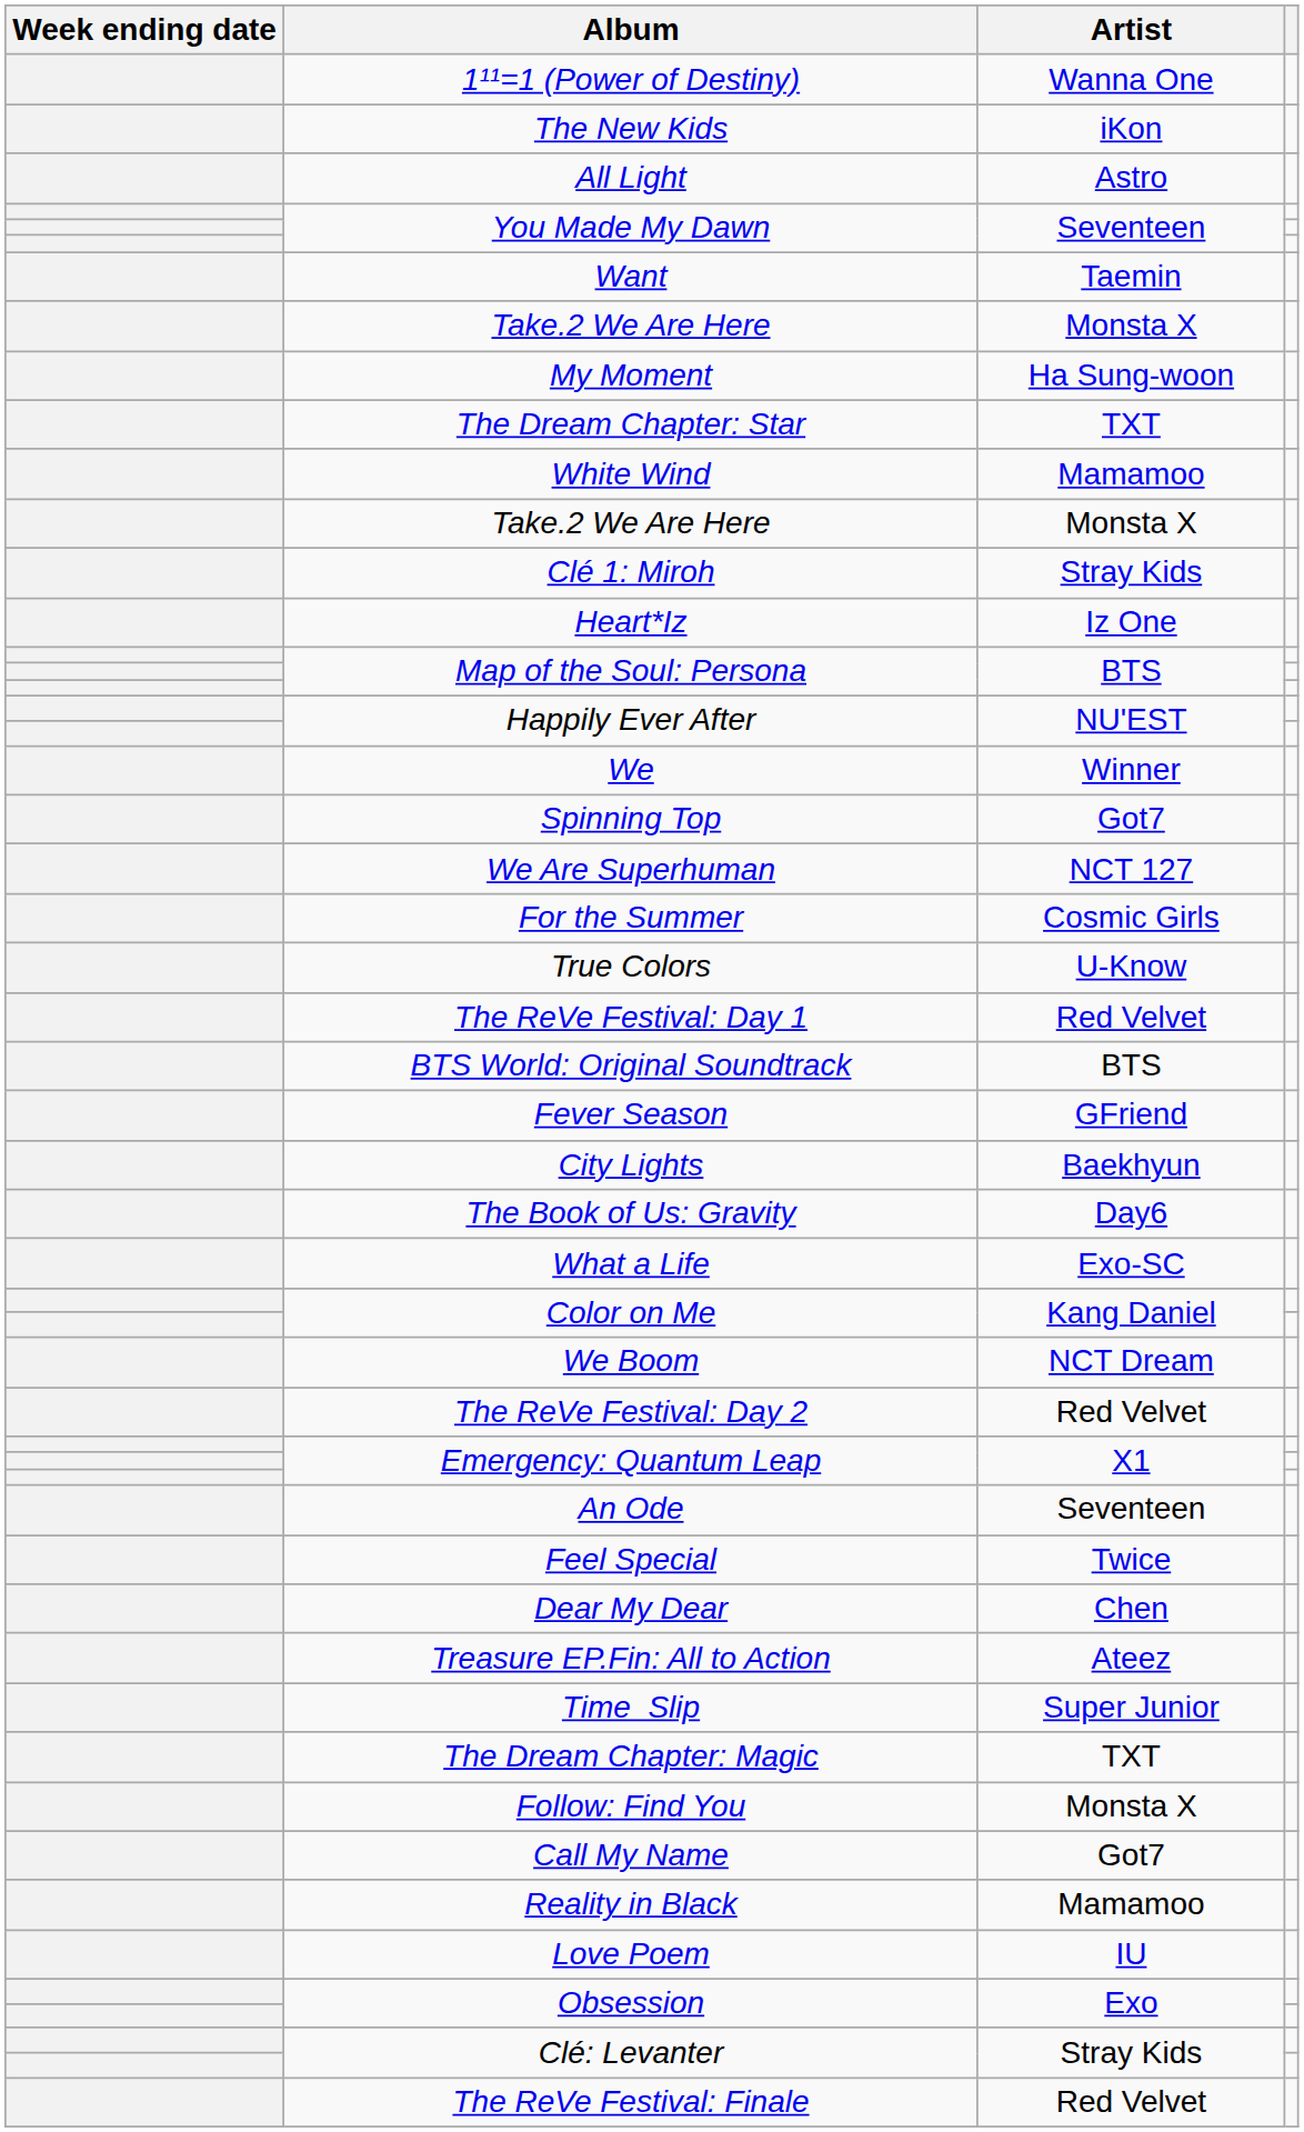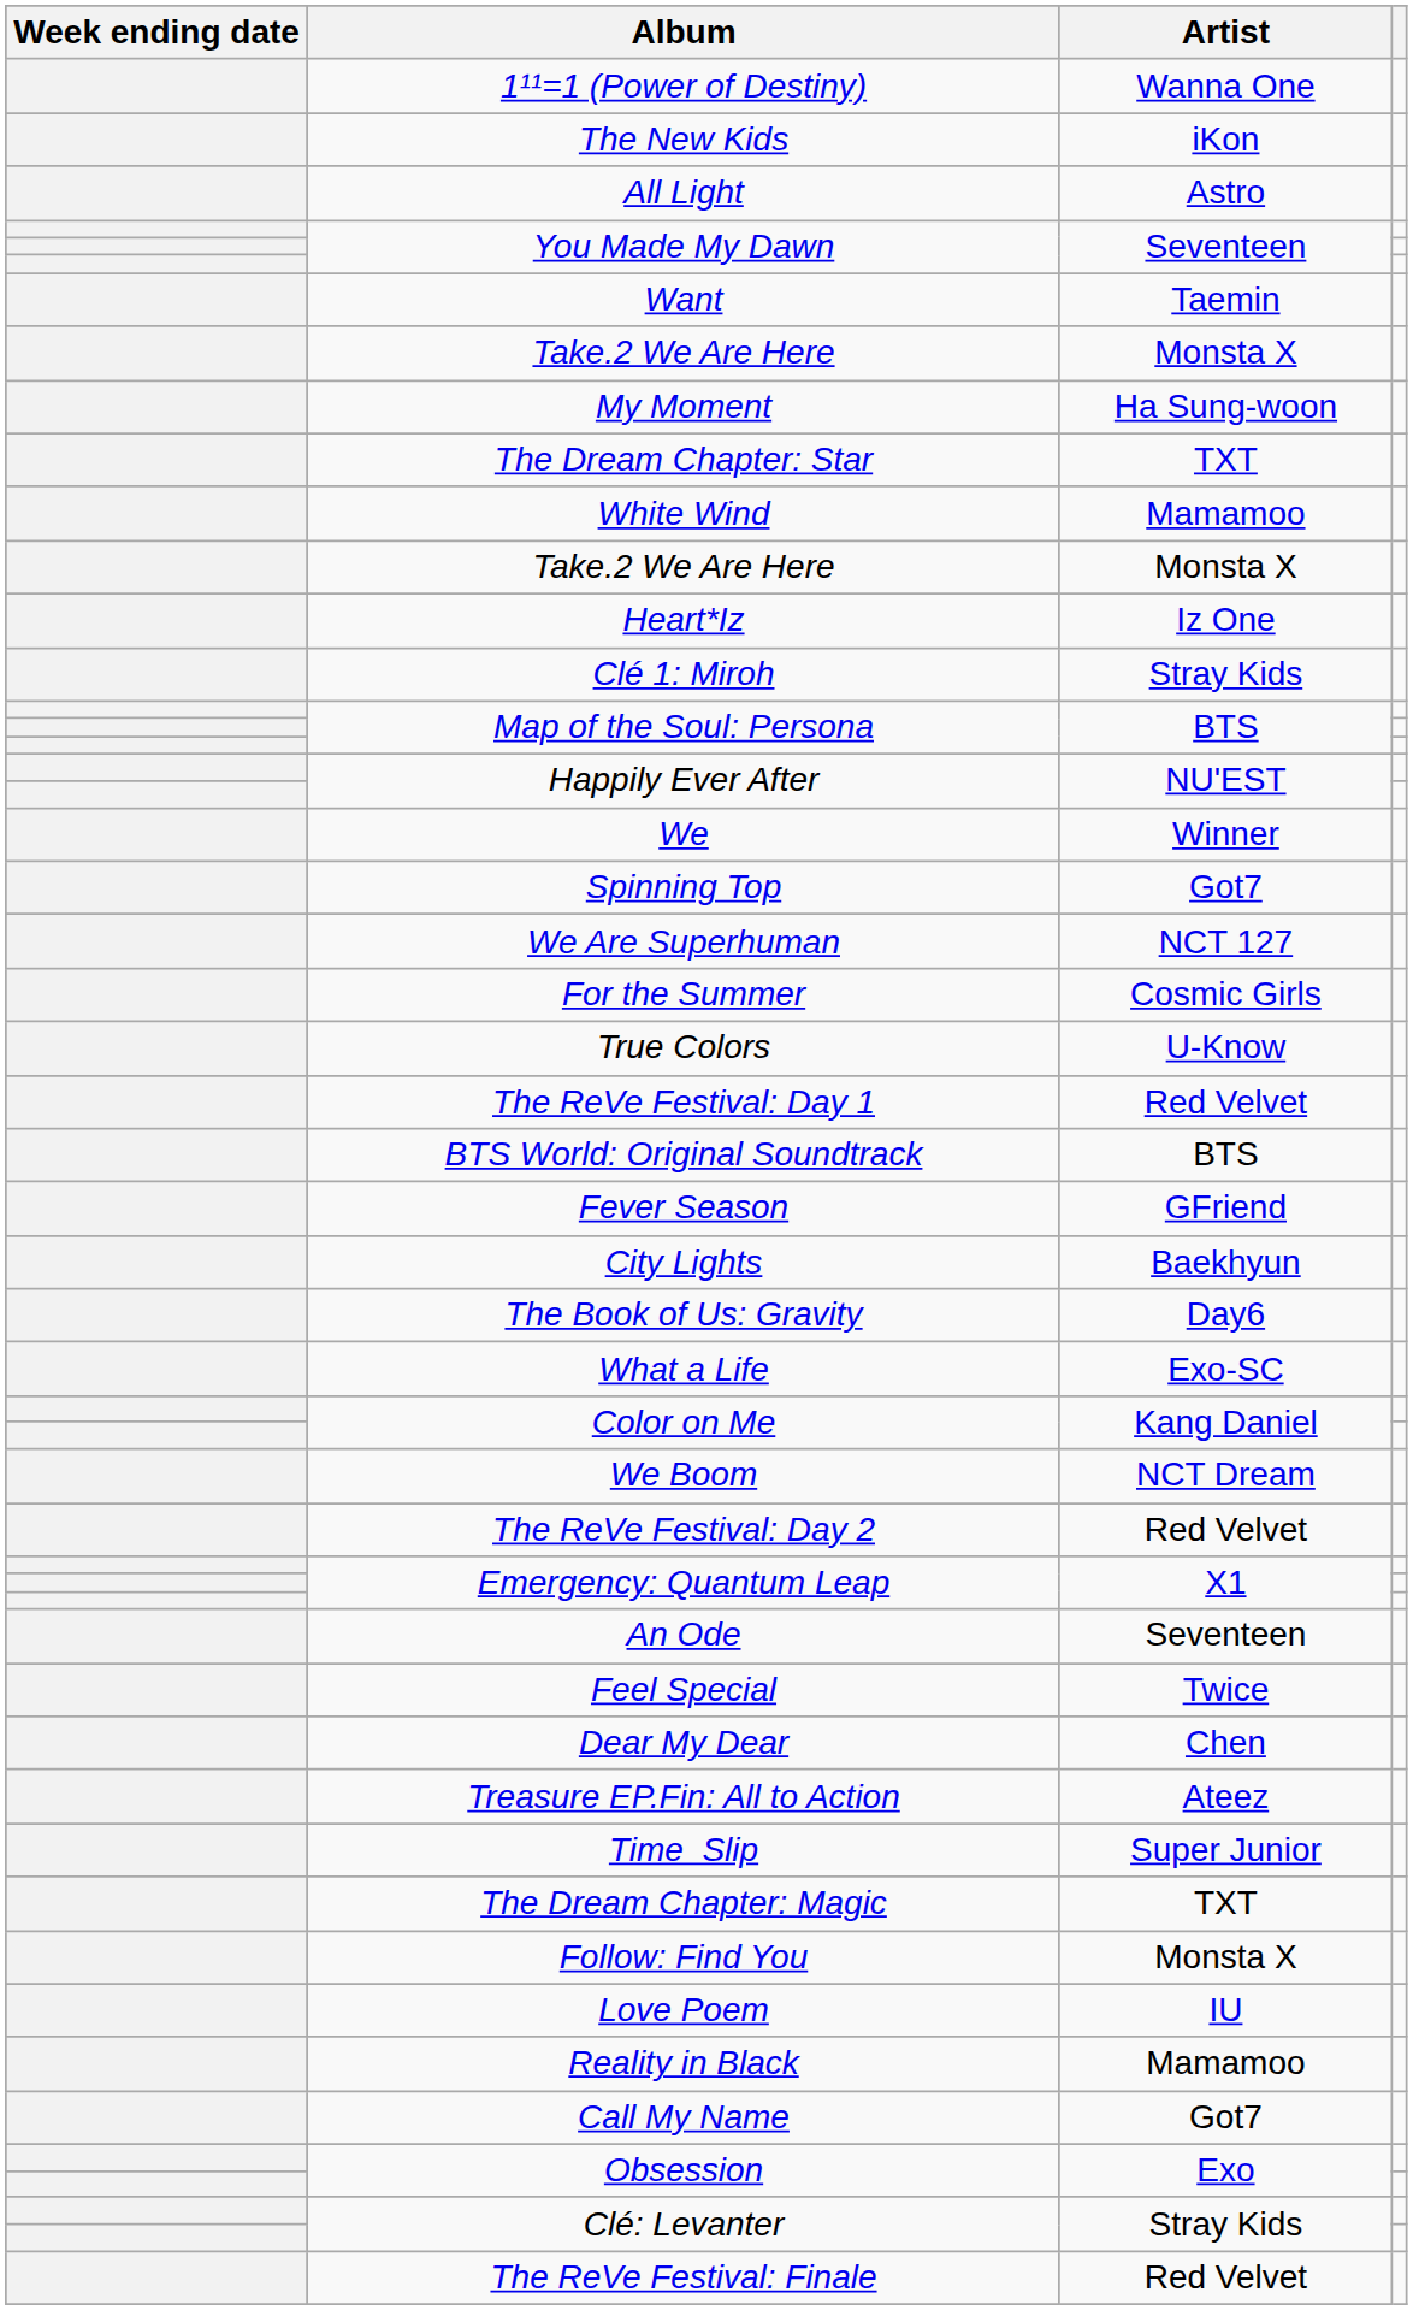 <table class="wikitable sortable plainrowheaders" style="text-align:center">
 <tr>
 <th scope="col">Week ending date</th>
 <th scope="col" width="350">Album</th>
 <th scope="col" width="150">Artist</th>
 <th scope="col" class="unsortable"></th>
 </tr>
 <tr>
 <th scope="row"></th>
 <td><em><a href='#'>1¹¹=1 (Power of Destiny)</a></em></td>
 <td><a href='#'>Wanna One</a></td>
 <td></td>
 </tr>
 <tr>
 <th scope="row"></th>
 <td><em><a href='#'>The New Kids</a></em></td>
 <td><a href='#'>iKon</a></td>
 <td></td>
 </tr>
 <tr>
 <th scope="row"></th>
 <td><em><a href='#'>All Light</a></em></td>
 <td><a href='#'>Astro</a></td>
 <td></td>
 </tr>
 <tr>
 <th scope="row"></th>
 <td rowspan="3"><em><a href='#'>You Made My Dawn</a></em></td>
 <td rowspan="3"><a href='#'>Seventeen</a></td>
 <td></td>
 </tr>
 <tr>
 <th scope="row"></th>
 <td></td>
 </tr>
 <tr>
 <th scope="row"></th>
 <td></td>
 </tr>
 <tr>
 <th scope="row"></th>
 <td><em><a href='#'>Want</a></em></td>
 <td><a href='#'>Taemin</a></td>
 <td></td>
 </tr>
 <tr>
 <th scope="row"></th>
 <td><em><a href='#'>Take.2 We Are Here</a></em></td>
 <td><a href='#'>Monsta X</a></td>
 <td></td>
 </tr>
 <tr>
 <th scope="row"></th>
 <td><em><a href='#'>My Moment</a></em></td>
 <td><a href='#'>Ha Sung-woon</a></td>
 <td></td>
 </tr>
 <tr>
 <th scope="row"></th>
 <td><em><a href='#'>The Dream Chapter: Star</a></em></td>
 <td><a href='#'>TXT</a></td>
 <td></td>
 </tr>
 <tr>
 <th scope="row"></th>
 <td><em><a href='#'>White Wind</a></em></td>
 <td><a href='#'>Mamamoo</a></td>
 <td></td>
 </tr>
 <tr>
 <th scope="row"></th>
 <td><em>Take.2 We Are Here</em></td>
 <td>Monsta X</td>
 <td></td>
 </tr>
 <tr>
 <th scope="row"></th>
-<td><em><a href='#'>Clé 1: Miroh</a></em></td>
-<td><a href='#'>Stray Kids</a></td>
+<td><em><a href='#'>Heart*Iz</a></em></td>
+<td><a href='#'>Iz One</a></td>
 <td></td>
 </tr>
 <tr>
 <th scope="row"></th>
-<td><em><a href='#'>Heart*Iz</a></em></td>
-<td><a href='#'>Iz One</a></td>
+<td><em><a href='#'>Clé 1: Miroh</a></em></td>
+<td><a href='#'>Stray Kids</a></td>
 <td></td>
 </tr>
 <tr>
 <th scope="row"></th>
 <td rowspan="3"><em><a href='#'>Map of the Soul: Persona</a></em></td>
 <td rowspan="3"><a href='#'>BTS</a></td>
 <td></td>
 </tr>
 <tr>
 <th scope="row"></th>
 <td></td>
 </tr>
 <tr>
 <th scope="row"></th>
 <td></td>
 </tr>
 <tr>
 <th scope="row"></th>
 <td rowspan="2"><em>Happily Ever After</em></td>
 <td rowspan="2"><a href='#'>NU'EST</a></td>
 <td></td>
 </tr>
 <tr>
 <th scope="row"></th>
 <td></td>
 </tr>
 <tr>
 <th scope="row"></th>
 <td><em><a href='#'>We</a></em></td>
 <td><a href='#'>Winner</a></td>
 <td></td>
 </tr>
 <tr>
 <th scope="row"></th>
 <td><em><a href='#'>Spinning Top</a></em></td>
 <td><a href='#'>Got7</a></td>
 <td></td>
 </tr>
 <tr>
 <th scope="row"></th>
 <td><em><a href='#'>We Are Superhuman</a></em></td>
 <td><a href='#'>NCT 127</a></td>
 <td></td>
 </tr>
 <tr>
 <th scope="row"></th>
 <td><em><a href='#'>For the Summer</a></em></td>
 <td><a href='#'>Cosmic Girls</a></td>
 <td></td>
 </tr>
 <tr>
 <th scope="row"></th>
 <td><em>True Colors</em></td>
 <td><a href='#'>U-Know</a></td>
 <td></td>
 </tr>
 <tr>
 <th scope="row"></th>
 <td><em><a href='#'>The ReVe Festival: Day 1</a></em></td>
 <td><a href='#'>Red Velvet</a></td>
 <td></td>
 </tr>
 <tr>
 <th scope="row"></th>
 <td><em><a href='#'>BTS World: Original Soundtrack</a></em></td>
 <td>BTS</td>
 <td></td>
 </tr>
 <tr>
 <th scope="row"></th>
 <td><em><a href='#'>Fever Season</a></em></td>
 <td><a href='#'>GFriend</a></td>
 <td></td>
 </tr>
 <tr>
 <th scope="row"></th>
 <td><em><a href='#'>City Lights</a></em></td>
 <td><a href='#'>Baekhyun</a></td>
 <td></td>
 </tr>
 <tr>
 <th scope="row"></th>
 <td><em><a href='#'>The Book of Us: Gravity</a></em></td>
 <td><a href='#'>Day6</a></td>
 <td></td>
 </tr>
 <tr>
 <th scope="row"></th>
 <td><em><a href='#'>What a Life</a></em></td>
 <td><a href='#'>Exo-SC</a></td>
 <td></td>
 </tr>
 <tr>
 <th scope="row"></th>
 <td rowspan="2"><em><a href='#'>Color on Me</a></em></td>
 <td rowspan="2"><a href='#'>Kang Daniel</a></td>
 <td></td>
 </tr>
 <tr>
 <th scope="row"></th>
 <td></td>
 </tr>
 <tr>
 <th scope="row"></th>
 <td><em><a href='#'>We Boom</a></em></td>
 <td><a href='#'>NCT Dream</a></td>
 <td></td>
 </tr>
 <tr>
 <th scope="row"></th>
 <td><em><a href='#'>The ReVe Festival: Day 2</a></em></td>
 <td>Red Velvet</td>
 <td></td>
 </tr>
 <tr>
 <th scope="row"></th>
 <td rowspan="3"><em><a href='#'>Emergency: Quantum Leap</a></em></td>
 <td rowspan="3"><a href='#'>X1</a></td>
 <td></td>
 </tr>
 <tr>
 <th scope="row"></th>
 <td></td>
 </tr>
 <tr>
 <th scope="row"></th>
 <td></td>
 </tr>
 <tr>
 <th scope="row"></th>
 <td><em><a href='#'>An Ode</a></em></td>
 <td>Seventeen</td>
 <td></td>
 </tr>
 <tr>
 <th scope="row"></th>
 <td><em><a href='#'>Feel Special</a></em></td>
 <td><a href='#'>Twice</a></td>
 <td></td>
 </tr>
 <tr>
 <th scope="row"></th>
 <td><em><a href='#'>Dear My Dear</a></em></td>
 <td><a href='#'>Chen</a></td>
 <td></td>
 </tr>
 <tr>
 <th scope="row"></th>
 <td><em><a href='#'>Treasure EP.Fin: All to Action</a></em></td>
 <td><a href='#'>Ateez</a></td>
 <td></td>
 </tr>
 <tr>
 <th scope="row"></th>
 <td><em><a href='#'>Time_Slip</a></em></td>
 <td><a href='#'>Super Junior</a></td>
 <td></td>
 </tr>
 <tr>
 <th scope="row"></th>
 <td><em><a href='#'>The Dream Chapter: Magic</a></em></td>
 <td>TXT</td>
 <td></td>
 </tr>
 <tr>
 <th scope="row"></th>
 <td><em><a href='#'>Follow: Find You</a></em></td>
 <td>Monsta X</td>
 <td></td>
 </tr>
 <tr>
 <th scope="row"></th>
-<td><em><a href='#'>Call My Name</a></em></td>
-<td>Got7</td>
+<td><em><a href='#'>Love Poem</a></em></td>
+<td><a href='#'>IU</a></td>
 <td></td>
 </tr>
 <tr>
 <th scope="row"></th>
 <td><em><a href='#'>Reality in Black</a></em></td>
 <td>Mamamoo</td>
 <td></td>
 </tr>
 <tr>
 <th scope="row"></th>
-<td><em><a href='#'>Love Poem</a></em></td>
-<td><a href='#'>IU</a></td>
+<td><em><a href='#'>Call My Name</a></em></td>
+<td>Got7</td>
 <td></td>
 </tr>
 <tr>
 <th scope="row"></th>
 <td rowspan="2"><em><a href='#'>Obsession</a></em></td>
 <td rowspan="2"><a href='#'>Exo</a></td>
 <td></td>
 </tr>
 <tr>
 <th scope="row"></th>
 <td></td>
 </tr>
 <tr>
 <th scope="row"></th>
 <td rowspan="2"><em>Clé: Levanter</em></td>
 <td rowspan="2">Stray Kids</td>
 <td></td>
 </tr>
 <tr>
 <th scope="row"></th>
 <td></td>
 </tr>
 <tr>
 <th scope="row"></th>
 <td><em><a href='#'>The ReVe Festival: Finale</a></em></td>
 <td>Red Velvet</td>
 <td></td>
 </tr>
 </table>
